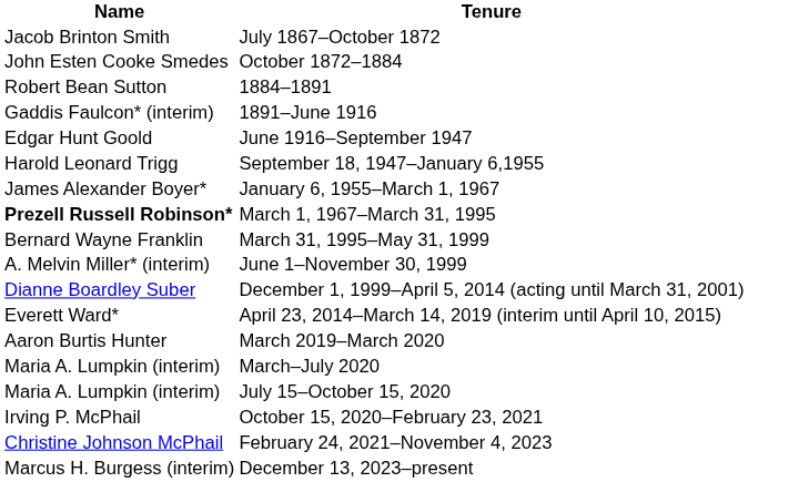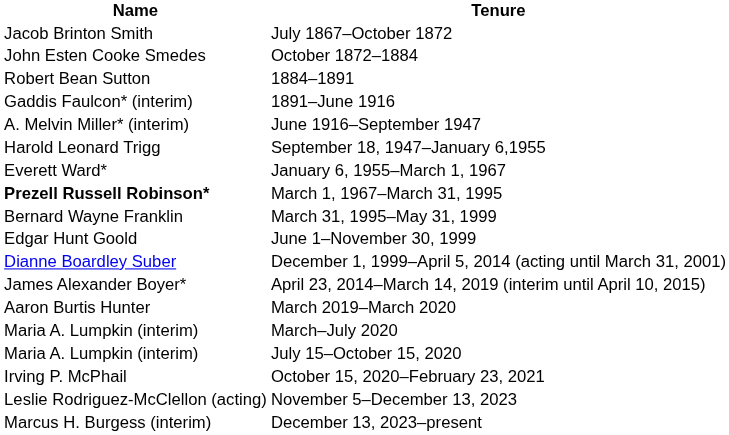 <table>
 <tr>
 <th>Name</th>
 <th>Tenure</th>
 </tr>
 <tr>
 <td>Jacob Brinton Smith</td>
 <td>July 1867–October 1872</td>
 </tr>
 <tr>
 <td>John Esten Cooke Smedes</td>
 <td>October 1872–1884</td>
 </tr>
 <tr>
 <td>Robert Bean Sutton</td>
 <td>1884–1891</td>
 </tr>
 <tr>
 <td>Gaddis Faulcon* (interim)</td>
 <td>1891–June 1916</td>
 </tr>
 <tr>
-<td>Edgar Hunt Goold</td>
+<td>A. Melvin Miller* (interim)</td>
 <td>June 1916–September 1947</td>
 </tr>
 <tr>
 <td>Harold Leonard Trigg</td>
 <td>September 18, 1947–January 6,1955</td>
 </tr>
 <tr>
-<td>James Alexander Boyer*</td>
+<td>Everett Ward*</td>
 <td>January 6, 1955–March 1, 1967</td>
 </tr>
 <tr>
 <td><strong>Prezell Russell Robinson*</strong></td>
 <td>March 1, 1967–March 31, 1995</td>
 </tr>
 <tr>
 <td>Bernard Wayne Franklin</td>
 <td>March 31, 1995–May 31, 1999</td>
 </tr>
 <tr>
-<td>A. Melvin Miller* (interim)</td>
+<td>Edgar Hunt Goold</td>
 <td>June 1–November 30, 1999</td>
 </tr>
 <tr>
 <td><a href='#'>Dianne Boardley Suber</a></td>
 <td>December 1, 1999–April 5, 2014 (acting until March 31, 2001)</td>
 </tr>
 <tr>
-<td>Everett Ward*</td>
+<td>James Alexander Boyer*</td>
 <td>April 23, 2014–March 14, 2019 (interim until April 10, 2015)</td>
 </tr>
 <tr>
 <td>Aaron Burtis Hunter</td>
 <td>March 2019–March 2020</td>
 </tr>
 <tr>
 <td>Maria A. Lumpkin (interim)</td>
 <td>March–July 2020</td>
 </tr>
 <tr>
 <td>Maria A. Lumpkin (interim)</td>
 <td>July 15–October 15, 2020</td>
 </tr>
 <tr>
 <td>Irving P. McPhail</td>
 <td>October 15, 2020–February 23, 2021</td>
 </tr>
 <tr>
-<td><a href='#'>Christine Johnson McPhail</a></td>
-<td>February 24, 2021–November 4, 2023</td>
+<td>Leslie Rodriguez-McClellon (acting)</td>
+<td>November 5–December 13, 2023</td>
 </tr>
 <tr>
 <td>Marcus H. Burgess (interim)</td>
 <td>December 13, 2023–present</td>
 </tr>
 <tr>
 </tr>
 </table>
